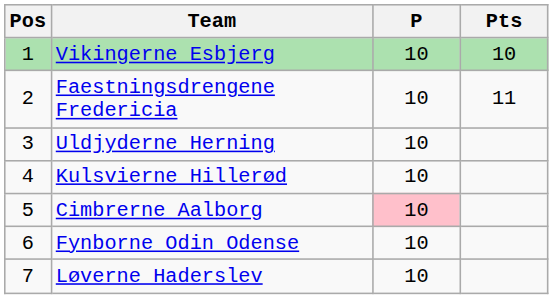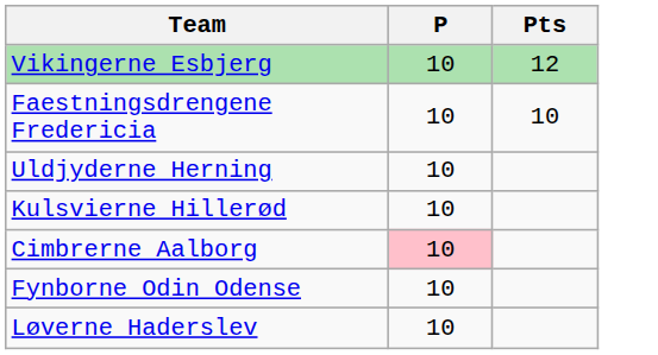 <table class="wikitable" style="font-size: 100%">
 <tr>
-<th width=20>Pos</th>
 <th width=200>Team</th>
 <th width=50>P</th>
 <th width=50>Pts</th>
 </tr>
 <tr align=center style="background:#ACE1AF;">
-<td>1</td>
 <td align="left"><a href='#'>Vikingerne Esbjerg</a></td>
+<td>10</td>
+<td>12</td>
+</tr>
+<tr align=center>
+<td align="left"><a href='#'>Faestningsdrengene Fredericia</a></td>
 <td>10</td>
 <td>10</td>
 </tr>
 <tr align=center>
-<td>2</td>
-<td align="left"><a href='#'>Faestningsdrengene Fredericia</a></td>
-<td>10</td>
-<td>11</td>
-</tr>
-<tr align=center>
-<td>3</td>
 <td align="left"><a href='#'>Uldjyderne Herning</a></td>
 <td>10</td>
 <td></td>
 </tr>
 <tr align=center>
-<td>4</td>
 <td align="left"><a href='#'>Kulsvierne Hillerød</a></td>
 <td>10</td>
 <td></td>
 </tr>
 <tr align=center>
-<td>5</td>
 <td align="left"><a href='#'>Cimbrerne Aalborg</a></td>
 <td style="background: pink;">10</td>
 <td></td>
 </tr>
 <tr align=center>
-<td>6</td>
 <td align="left"><a href='#'>Fynborne Odin Odense</a></td>
 <td>10</td>
 <td></td>
 </tr>
 <tr align=center>
-<td>7</td>
 <td align="left"><a href='#'>Løverne Haderslev</a></td>
 <td>10</td>
 <td></td>
 </tr>
 </table>
